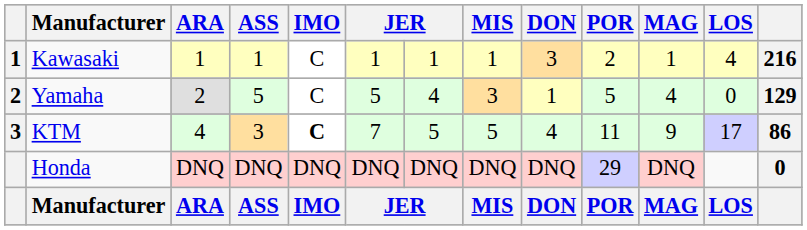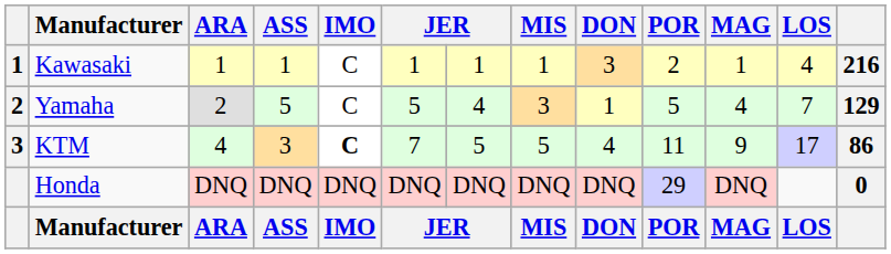 <table class="wikitable" style="font-size: 85%; text-align: center">
 <tr valign="top">
 <th valign="middle"></th>
 <th valign="middle">Manufacturer</th>
 <th><a href='#'>ARA</a><br></th>
 <th><a href='#'>ASS</a><br></th>
 <th><a href='#'>IMO</a><br></th>
 <th colspan=2><a href='#'>JER</a><br></th>
 <th><a href='#'>MIS</a><br></th>
 <th><a href='#'>DON</a><br></th>
 <th><a href='#'>POR</a><br></th>
 <th><a href='#'>MAG</a><br></th>
 <th><a href='#'>LOS</a><br></th>
 <th valign="middle"></th>
 </tr>
 <tr>
 <th>1</th>
 <td align=left> <a href='#'>Kawasaki</a></td>
 <td style="background:#ffffbf;">1</td>
 <td style="background:#ffffbf;">1</td>
 <td style="background:#ffffff;">C</td>
 <td style="background:#ffffbf;">1</td>
 <td style="background:#ffffbf;">1</td>
 <td style="background:#ffffbf;">1</td>
 <td style="background:#ffdf9f;">3</td>
 <td style="background:#ffffbf;">2</td>
 <td style="background:#ffffbf;">1</td>
 <td style="background:#ffffbf;">4</td>
 <th>216</th>
 </tr>
 <tr>
 <th>2</th>
 <td align=left> <a href='#'>Yamaha</a></td>
 <td style="background:#dfdfdf;">2</td>
 <td style="background:#dfffdf;">5</td>
 <td style="background:#ffffff;">C</td>
 <td style="background:#dfffdf;">5</td>
 <td style="background:#dfffdf;">4</td>
 <td style="background:#ffdf9f;">3</td>
 <td style="background:#ffffbf;">1</td>
 <td style="background:#dfffdf;">5</td>
 <td style="background:#dfffdf;">4</td>
-<td style="background:#dfffdf;">0</td>
+<td style="background:#dfffdf;">7</td>
 <th>129</th>
 </tr>
 <tr>
 <th>3</th>
 <td align=left> <a href='#'>KTM</a></td>
 <td style="background:#dfffdf;">4</td>
 <td style="background:#ffdf9f;">3</td>
 <td style="background:#ffffff;"><strong>C</strong></td>
 <td style="background:#dfffdf;">7</td>
 <td style="background:#dfffdf;">5</td>
 <td style="background:#dfffdf;">5</td>
 <td style="background:#dfffdf;">4</td>
 <td style="background:#dfffdf;">11</td>
 <td style="background:#dfffdf;">9</td>
 <td style="background:#cfcfff;">17</td>
 <th>86</th>
 </tr>
 <tr>
 <th></th>
 <td align=left> <a href='#'>Honda</a></td>
 <td style="background:#ffcfcf;">DNQ</td>
 <td style="background:#ffcfcf;">DNQ</td>
 <td style="background:#ffcfcf;">DNQ</td>
 <td style="background:#ffcfcf;">DNQ</td>
 <td style="background:#ffcfcf;">DNQ</td>
 <td style="background:#ffcfcf;">DNQ</td>
 <td style="background:#ffcfcf;">DNQ</td>
 <td style="background:#cfcfff;">29</td>
 <td style="background:#ffcfcf;">DNQ</td>
 <td></td>
 <th>0</th>
 </tr>
 <tr valign="top">
 <th valign="middle"></th>
 <th valign="middle">Manufacturer</th>
 <th><a href='#'>ARA</a><br></th>
 <th><a href='#'>ASS</a><br></th>
 <th><a href='#'>IMO</a><br></th>
 <th colspan=2><a href='#'>JER</a><br></th>
 <th><a href='#'>MIS</a><br></th>
 <th><a href='#'>DON</a><br></th>
 <th><a href='#'>POR</a><br></th>
 <th><a href='#'>MAG</a><br></th>
 <th><a href='#'>LOS</a><br></th>
 <th valign="middle"></th>
 </tr>
 </table>
